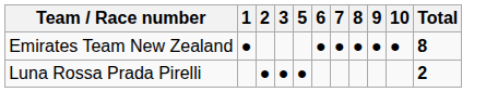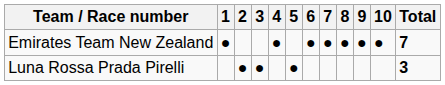 <table class="wikitable">
 <tr>
 <th>Team / Race number</th>
 <th>1</th>
 <th>2</th>
 <th>3</th>
+<th>4</th>
 <th>5</th>
 <th>6</th>
 <th>7</th>
 <th>8</th>
 <th>9</th>
 <th>10</th>
 <th>Total</th>
 </tr>
 <tr>
 <td>Emirates Team New Zealand</td>
 <td>●</td>
 <td></td>
 <td></td>
+<td>●</td>
 <td></td>
 <td>●</td>
 <td>●</td>
 <td>●</td>
 <td>●</td>
 <td>●</td>
-<td><strong>8</strong></td>
+<td><strong>7</strong></td>
 </tr>
 <tr>
 <td>Luna Rossa Prada Pirelli</td>
 <td></td>
 <td>●</td>
 <td>●</td>
+<td></td>
 <td>●</td>
 <td></td>
 <td></td>
 <td></td>
 <td></td>
 <td></td>
-<td><strong>2</strong></td>
+<td><strong>3</strong></td>
 </tr>
 </table>
